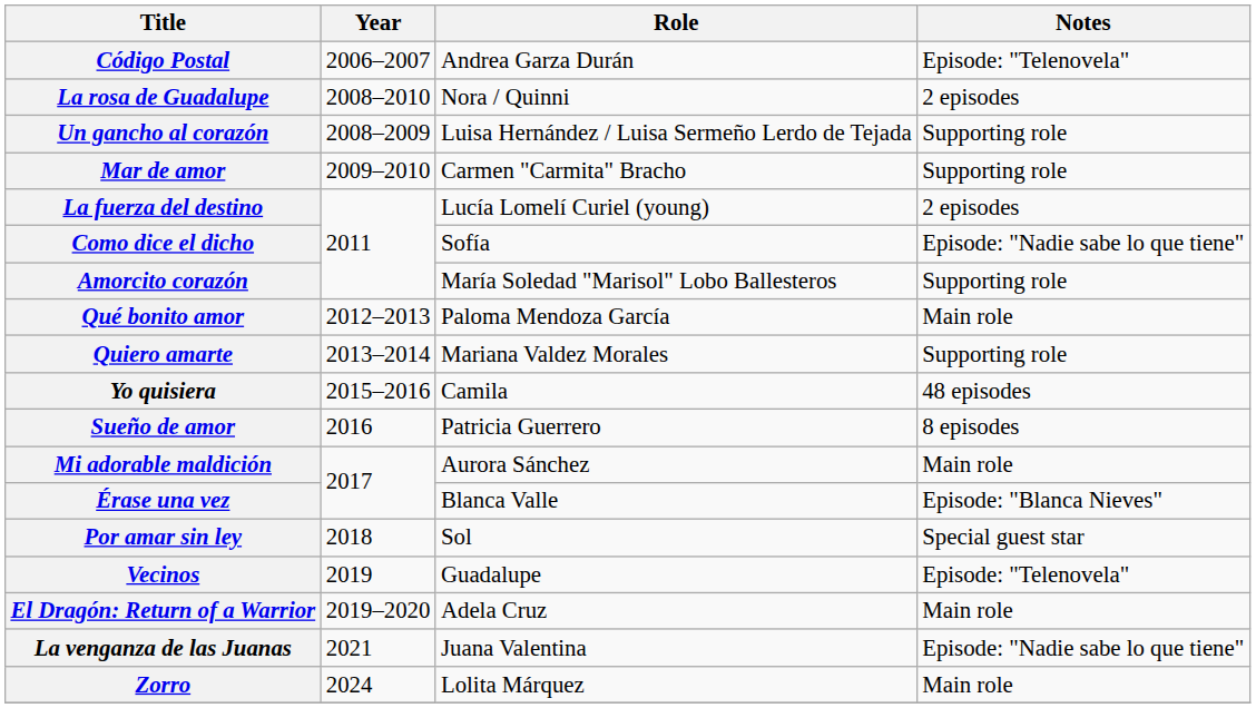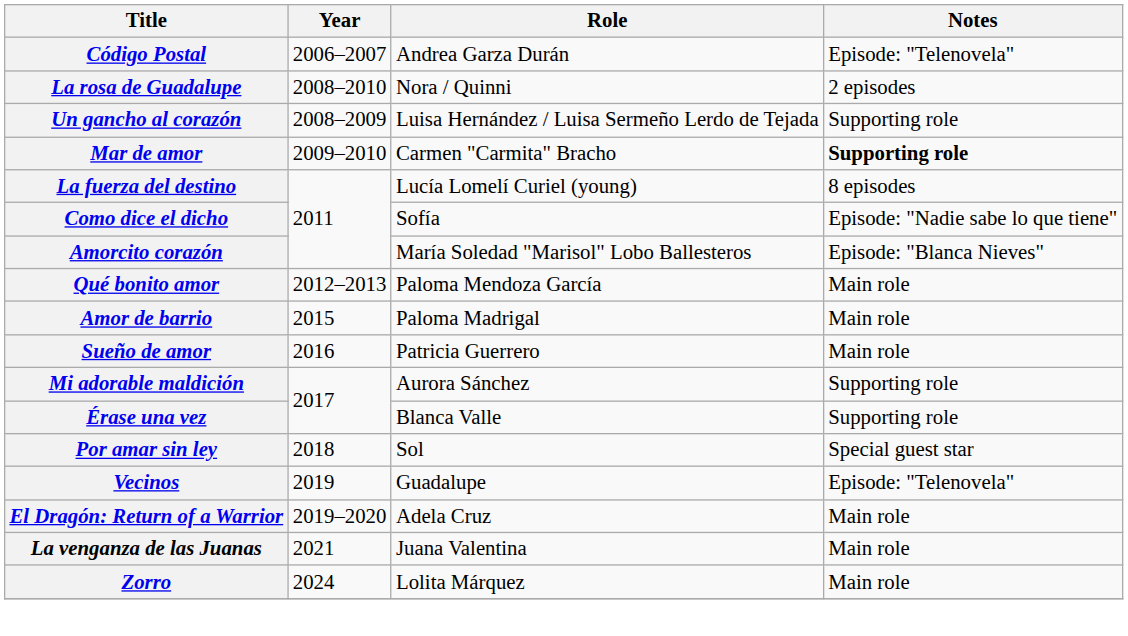 <table class="wikitable plainrowheaders sortable">
 <tr>
 <th>Title</th>
 <th>Year</th>
 <th>Role</th>
 <th class="unsortable">Notes</th>
 </tr>
 <tr>
 <th scope="row"><em><a href='#'>Código Postal</a></em></th>
 <td>2006–2007</td>
 <td>Andrea Garza Durán</td>
 <td>Episode: "Telenovela"</td>
 </tr>
 <tr>
 <th scope="row"><em><a href='#'>La rosa de Guadalupe</a></em></th>
 <td>2008–2010</td>
 <td>Nora / Quinni</td>
 <td>2 episodes</td>
 </tr>
 <tr>
 <th scope="row"><em><a href='#'>Un gancho al corazón</a></em></th>
 <td>2008–2009</td>
 <td>Luisa Hernández / Luisa Sermeño Lerdo de Tejada</td>
 <td>Supporting role</td>
 </tr>
 <tr>
 <th scope="row"><em><a href='#'>Mar de amor</a></em></th>
 <td>2009–2010</td>
 <td>Carmen "Carmita" Bracho</td>
-<td>Supporting role</td>
+<td><strong>Supporting role</strong></td>
 </tr>
 <tr>
 <th scope="row"><em><a href='#'>La fuerza del destino</a></em></th>
 <td rowspan="3">2011</td>
 <td>Lucía Lomelí Curiel (young)</td>
-<td>2 episodes</td>
+<td>8 episodes</td>
 </tr>
 <tr>
 <th scope="row"><em><a href='#'>Como dice el dicho</a></em></th>
 <td>Sofía</td>
 <td>Episode: "Nadie sabe lo que tiene"</td>
 </tr>
 <tr>
 <th scope="row"><em><a href='#'>Amorcito corazón</a></em></th>
 <td>María Soledad "Marisol" Lobo Ballesteros</td>
-<td>Supporting role</td>
+<td>Episode: "Blanca Nieves"</td>
 </tr>
 <tr>
 <th scope="row"><em><a href='#'>Qué bonito amor</a></em></th>
 <td>2012–2013</td>
 <td>Paloma Mendoza García</td>
 <td>Main role</td>
 </tr>
 <tr>
-<th scope="row"><em><a href='#'>Quiero amarte</a></em></th>
-<td>2013–2014</td>
-<td>Mariana Valdez Morales</td>
-<td>Supporting role</td>
-</tr>
-<tr>
-<th scope="row"><em>Yo quisiera</em></th>
-<td>2015–2016</td>
-<td>Camila</td>
-<td>48 episodes</td>
+<th scope="row"><em><a href='#'>Amor de barrio</a></em></th>
+<td>2015</td>
+<td>Paloma Madrigal</td>
+<td>Main role</td>
 </tr>
 <tr>
 <th scope="row"><em><a href='#'>Sueño de amor</a></em></th>
 <td>2016</td>
 <td>Patricia Guerrero</td>
-<td>8 episodes</td>
+<td>Main role</td>
 </tr>
 <tr>
 <th scope="row"><em><a href='#'>Mi adorable maldición</a></em></th>
 <td rowspan="2">2017</td>
 <td>Aurora Sánchez</td>
-<td>Main role</td>
+<td>Supporting role</td>
 </tr>
 <tr>
 <th scope="row"><em><a href='#'>Érase una vez</a></em></th>
 <td>Blanca Valle</td>
-<td>Episode: "Blanca Nieves"</td>
+<td>Supporting role</td>
 </tr>
 <tr>
 <th scope="row"><em><a href='#'>Por amar sin ley</a></em></th>
 <td>2018</td>
 <td>Sol</td>
 <td>Special guest star</td>
 </tr>
 <tr>
 <th scope="row"><em><a href='#'>Vecinos</a></em></th>
 <td>2019</td>
 <td>Guadalupe</td>
 <td>Episode: "Telenovela"</td>
 </tr>
 <tr>
 <th scope="row"><em><a href='#'>El Dragón: Return of a Warrior</a></em></th>
 <td>2019–2020</td>
 <td>Adela Cruz</td>
 <td>Main role</td>
 </tr>
 <tr>
 <th scope="row"><em>La venganza de las Juanas</em></th>
 <td>2021</td>
 <td>Juana Valentina</td>
-<td>Episode: "Nadie sabe lo que tiene"</td>
+<td>Main role</td>
 </tr>
 <tr>
 <th scope="row"><em><a href='#'>Zorro</a></em></th>
 <td>2024</td>
 <td>Lolita Márquez</td>
 <td>Main role</td>
 </tr>
 <tr>
 </tr>
 </table>
